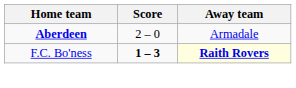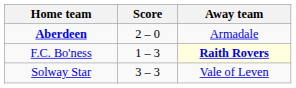 <table class="wikitable" style="text-align: center">
 <tr>
 <th width=140>Home team</th>
 <th width=70>Score</th>
 <th width=140>Away team</th>
 </tr>
 <tr>
 <td><strong><a href='#'>Aberdeen</a></strong></td>
 <td>2 – 0</td>
 <td><a href='#'>Armadale</a></td>
 </tr>
 <tr>
 <td><a href='#'>F.C. Bo'ness</a></td>
-<td><strong>1 – 3</strong></td>
+<td>1 – 3</td>
 <td style="background: lightyellow;"><strong><a href='#'>Raith Rovers</a></strong></td>
 </tr>
+<tr>
+<td><a href='#'>Solway Star</a></td>
+<td>3 – 3</td>
+<td><a href='#'>Vale of Leven</a></td>
+</tr>
 </table>
